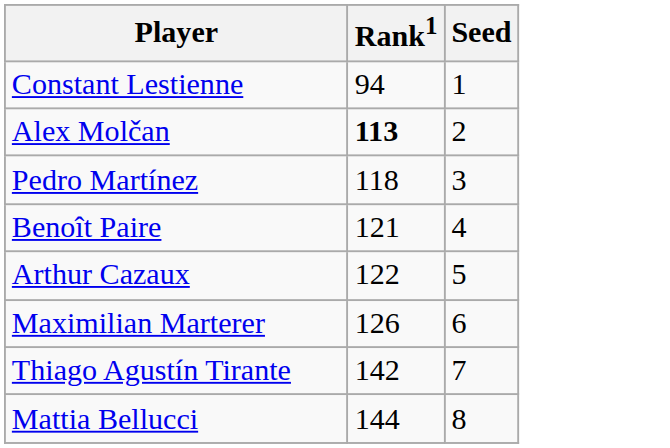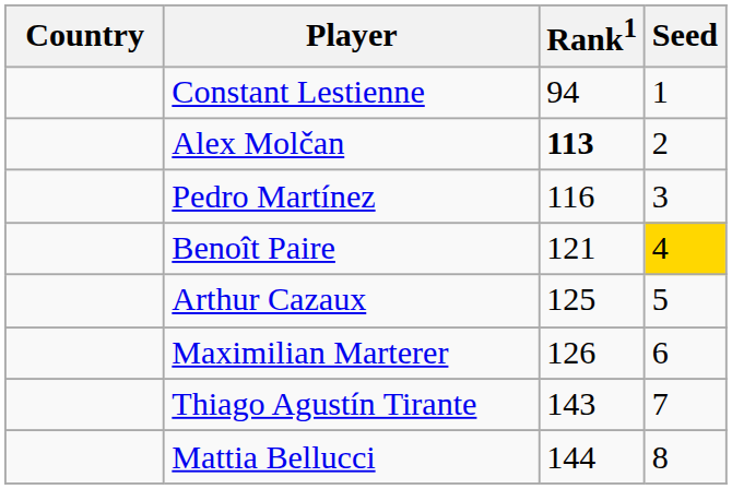 <table class="sortable wikitable">
 <tr>
+<th width="70">Country</th>
 <th width="175">Player</th>
 <th>Rank<sup>1</sup></th>
 <th>Seed</th>
 </tr>
 <tr>
+<td></td>
 <td><a href='#'>Constant Lestienne</a></td>
 <td>94</td>
 <td>1</td>
 </tr>
 <tr>
+<td></td>
 <td><a href='#'>Alex Molčan</a></td>
 <td><strong>113</strong></td>
 <td>2</td>
 </tr>
 <tr>
+<td></td>
 <td><a href='#'>Pedro Martínez</a></td>
-<td>118</td>
+<td>116</td>
 <td>3</td>
 </tr>
 <tr>
+<td></td>
 <td><a href='#'>Benoît Paire</a></td>
 <td>121</td>
-<td>4</td>
+<td style="background: gold;">4</td>
 </tr>
 <tr>
+<td></td>
 <td><a href='#'>Arthur Cazaux</a></td>
-<td>122</td>
+<td>125</td>
 <td>5</td>
 </tr>
 <tr>
+<td></td>
 <td><a href='#'>Maximilian Marterer</a></td>
 <td>126</td>
 <td>6</td>
 </tr>
 <tr>
+<td></td>
 <td><a href='#'>Thiago Agustín Tirante</a></td>
-<td>142</td>
+<td>143</td>
 <td>7</td>
 </tr>
 <tr>
+<td></td>
 <td><a href='#'>Mattia Bellucci</a></td>
 <td>144</td>
 <td>8</td>
 </tr>
 </table>
